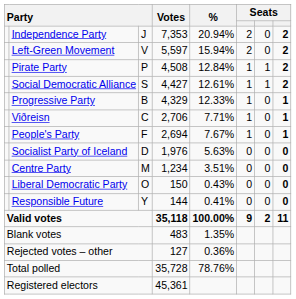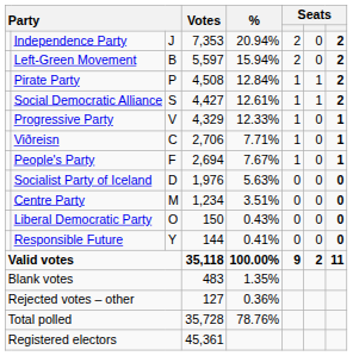 <table class="wikitable" border="1" style="text-align:right;">
 <tr>
 <th style="text-align:left;" valign=bottom rowspan=2 colspan=3>Party</th>
 <th align=center valign=bottom rowspan=2 width="50">Votes</th>
 <th align=center valign=bottom rowspan=2 width="50">%</th>
 <th colspan=3>Seats</th>
 </tr>
 <tr>
 <th align=center valign=bottom width="20"><small></small></th>
 <th align=center valign=bottom width="20"><small><a href='#'></a></small></th>
 <th align=center valign=bottom width="20"><small></small></th>
 </tr>
 <tr>
 <td></td>
 <td align=left><a href='#'>Independence Party</a></td>
 <td align=left>J</td>
 <td>7,353</td>
 <td>20.94%</td>
 <td>2</td>
 <td>0</td>
 <td><strong>2</strong></td>
 </tr>
 <tr>
 <td></td>
 <td align=left><a href='#'>Left-Green Movement</a></td>
-<td align=left>V</td>
+<td align=left>B</td>
 <td>5,597</td>
 <td>15.94%</td>
 <td>2</td>
 <td>0</td>
 <td><strong>2</strong></td>
 </tr>
 <tr>
 <td></td>
 <td align=left><a href='#'>Pirate Party</a></td>
 <td align=left>P</td>
 <td>4,508</td>
 <td>12.84%</td>
 <td>1</td>
 <td>1</td>
 <td><strong>2</strong></td>
 </tr>
 <tr>
 <td></td>
 <td align=left style="white-space: nowrap;"><a href='#'>Social Democratic Alliance</a></td>
 <td align=left>S</td>
 <td>4,427</td>
 <td>12.61%</td>
 <td>1</td>
 <td>1</td>
 <td><strong>2</strong></td>
 </tr>
 <tr>
 <td></td>
 <td align=left><a href='#'>Progressive Party</a></td>
-<td align=left>B</td>
+<td align=left>V</td>
 <td>4,329</td>
 <td>12.33%</td>
 <td>1</td>
 <td>0</td>
 <td><strong>1</strong></td>
 </tr>
 <tr>
 <td></td>
 <td align=left><a href='#'>Viðreisn</a></td>
 <td align=left>C</td>
 <td>2,706</td>
 <td>7.71%</td>
 <td>1</td>
 <td>0</td>
 <td><strong>1</strong></td>
 </tr>
 <tr>
 <td></td>
 <td align=left><a href='#'>People's Party</a></td>
 <td align=left>F</td>
 <td>2,694</td>
 <td>7.67%</td>
 <td>1</td>
 <td>0</td>
 <td><strong>1</strong></td>
 </tr>
 <tr>
 <td></td>
 <td align=left><a href='#'>Socialist Party of Iceland</a></td>
 <td align=left>D</td>
 <td>1,976</td>
 <td>5.63%</td>
 <td>0</td>
 <td>0</td>
 <td><strong>0</strong></td>
 </tr>
 <tr>
 <td></td>
 <td align=left><a href='#'>Centre Party</a></td>
 <td align=left>M</td>
 <td>1,234</td>
 <td>3.51%</td>
 <td>0</td>
 <td>0</td>
 <td><strong>0</strong></td>
 </tr>
 <tr>
 <td></td>
 <td align=left><a href='#'>Liberal Democratic Party</a></td>
 <td align=left>O</td>
 <td>150</td>
 <td>0.43%</td>
 <td>0</td>
 <td>0</td>
 <td><strong>0</strong></td>
 </tr>
 <tr>
 <td></td>
 <td align=left><a href='#'>Responsible Future</a></td>
 <td align=left>Y</td>
 <td>144</td>
 <td>0.41%</td>
 <td>0</td>
 <td>0</td>
 <td><strong>0</strong></td>
 </tr>
 <tr style="font-weight:bold">
 <td align=left colspan=3>Valid votes</td>
 <td>35,118</td>
 <td>100.00%</td>
 <td>9</td>
 <td>2</td>
 <td>11</td>
 </tr>
 <tr>
 <td align=left colspan=3>Blank votes</td>
 <td>483</td>
 <td>1.35%</td>
 <td></td>
 <td></td>
 <td></td>
 </tr>
 <tr>
 <td align=left colspan=3>Rejected votes – other</td>
 <td>127</td>
 <td>0.36%</td>
 <td></td>
 <td></td>
 <td></td>
 </tr>
 <tr>
 <td align=left colspan=3>Total polled</td>
 <td>35,728</td>
 <td>78.76%</td>
 <td></td>
 <td></td>
 <td></td>
 </tr>
 <tr>
 <td align=left colspan=3>Registered electors</td>
 <td>45,361</td>
 <td></td>
 <td></td>
 <td></td>
 <td></td>
 </tr>
 </table>
